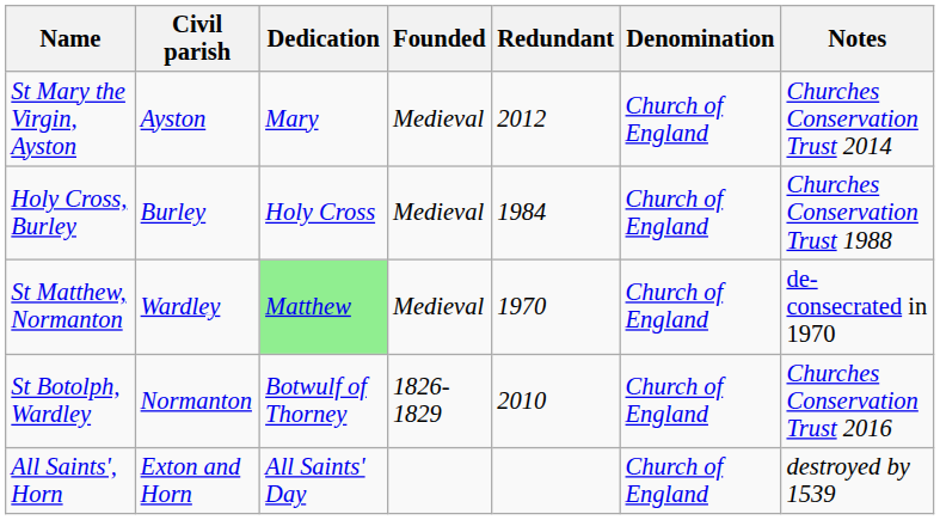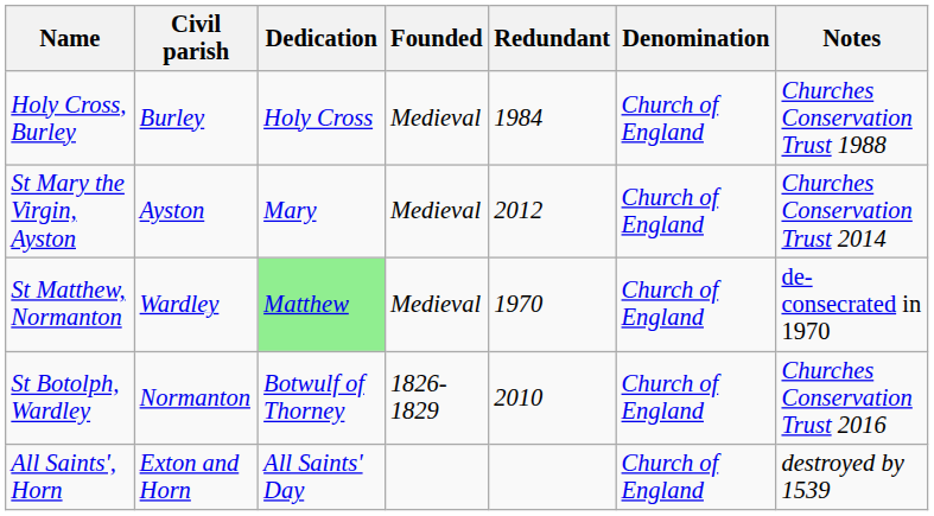 <table class="wikitable sortable">
 <tr>
 <th scope="col">Name</th>
 <th>Civil parish</th>
 <th>Dedication</th>
 <th>Founded</th>
 <th>Redundant</th>
 <th scope="col">Denomination</th>
 <th>Notes</th>
 </tr>
 <tr>
+<td><a href='#'><em>Holy Cross, Burley</em></a></td>
+<td><a href='#'><em>Burley</em></a></td>
+<td><a href='#'><em>Holy Cross</em></a></td>
+<td><em>Medieval</em></td>
+<td><em>1984</em></td>
+<td><em><a href='#'>Church of England</a></em></td>
+<td><em><a href='#'>Churches Conservation Trust</a> 1988</em></td>
+</tr>
+<tr>
 <td><a href='#'><em>St Mary the Virgin, Ayston</em></a></td>
 <td><em><a href='#'>Ayston</a></em></td>
 <td><a href='#'><em>Mary</em></a></td>
 <td><em>Medieval</em></td>
 <td><em>2012</em></td>
 <td><em><a href='#'>Church of England</a></em></td>
 <td><em><a href='#'>Churches Conservation Trust</a> 2014</em></td>
-</tr>
-<tr>
-<td><a href='#'><em>Holy Cross, Burley</em></a></td>
-<td><a href='#'><em>Burley</em></a></td>
-<td><a href='#'><em>Holy Cross</em></a></td>
-<td><em>Medieval</em></td>
-<td><em>1984</em></td>
-<td><em><a href='#'>Church of England</a></em></td>
-<td><em><a href='#'>Churches Conservation Trust</a> 1988</em></td>
 </tr>
 <tr>
 <td><a href='#'><em>St Matthew, Normanton</em></a></td>
 <td><a href='#'><em>Wardley</em></a></td>
 <td style="background: lightgreen;"><a href='#'><em>Matthew</em></a></td>
 <td><em>Medieval</em></td>
 <td><em>1970</em></td>
 <td><em><a href='#'>Church of England</a></em></td>
 <td><a href='#'>de-consecrated</a> in 1970</td>
 </tr>
 <tr>
 <td><em><a href='#'>St Botolph, Wardley</a></em></td>
 <td><a href='#'><em>Normanton</em></a></td>
 <td><em><a href='#'>Botwulf of Thorney</a></em></td>
 <td><em>1826-1829</em></td>
 <td><em>2010</em></td>
 <td><em><a href='#'>Church of England</a></em></td>
 <td><em><a href='#'>Churches Conservation Trust</a> 2016</em></td>
 </tr>
 <tr>
 <td><em><a href='#'>All Saints', Horn</a></em></td>
 <td><em><a href='#'>Exton and Horn</a></em></td>
 <td><em><a href='#'>All Saints' Day</a></em></td>
 <td></td>
 <td></td>
 <td><em><a href='#'>Church of England</a></em></td>
 <td><em>destroyed by 1539</em></td>
 </tr>
 </table>
